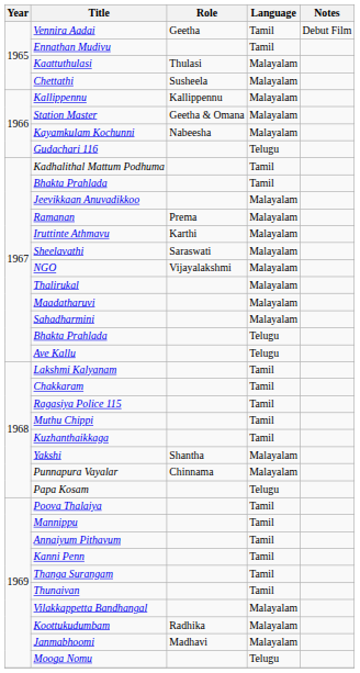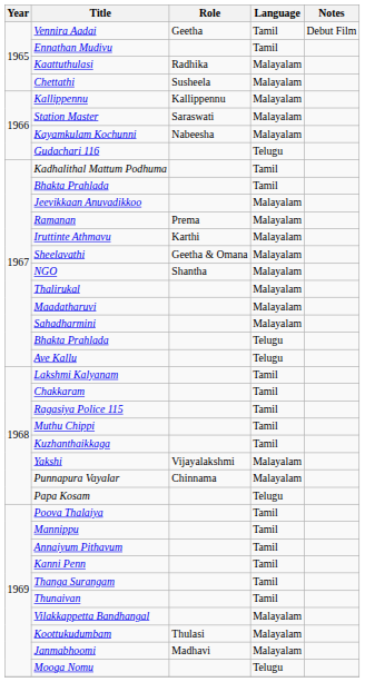 <table class="wikitable sortable">
 <tr>
 <th>Year</th>
 <th>Title</th>
 <th>Role</th>
 <th>Language</th>
 <th>Notes</th>
 </tr>
 <tr>
 <td rowspan="4">1965</td>
 <td><em><a href='#'>Vennira Aadai</a></em></td>
 <td>Geetha</td>
 <td>Tamil</td>
 <td>Debut Film</td>
 </tr>
 <tr>
 <td><em><a href='#'>Ennathan Mudivu</a></em></td>
 <td></td>
 <td>Tamil</td>
 <td></td>
 </tr>
 <tr>
 <td><em><a href='#'>Kaattuthulasi</a></em></td>
-<td>Thulasi</td>
+<td>Radhika</td>
 <td>Malayalam</td>
 <td></td>
 </tr>
 <tr>
 <td><em><a href='#'>Chettathi</a></em></td>
 <td>Susheela</td>
 <td>Malayalam</td>
 <td></td>
 </tr>
 <tr>
 <td rowspan="4">1966</td>
 <td><em><a href='#'>Kallippennu</a></em></td>
 <td>Kallippennu</td>
 <td>Malayalam</td>
 <td></td>
 </tr>
 <tr>
 <td><em><a href='#'>Station Master</a></em></td>
-<td>Geetha & Omana</td>
+<td>Saraswati</td>
 <td>Malayalam</td>
 <td></td>
 </tr>
 <tr>
 <td><em><a href='#'>Kayamkulam Kochunni</a></em></td>
 <td>Nabeesha</td>
 <td>Malayalam</td>
 <td></td>
 </tr>
 <tr>
 <td><em><a href='#'>Gudachari 116</a></em></td>
 <td></td>
 <td>Telugu</td>
 <td></td>
 </tr>
 <tr>
 <td rowspan="12">1967</td>
 <td><em>Kadhalithal Mattum Podhuma</em></td>
 <td></td>
 <td>Tamil</td>
 <td></td>
 </tr>
 <tr>
 <td><em><a href='#'>Bhakta Prahlada</a></em></td>
 <td></td>
 <td>Tamil</td>
 <td></td>
 </tr>
 <tr>
 <td><em><a href='#'>Jeevikkaan Anuvadikkoo</a></em></td>
 <td></td>
 <td>Malayalam</td>
 <td></td>
 </tr>
 <tr>
 <td><em><a href='#'>Ramanan</a></em></td>
 <td>Prema</td>
 <td>Malayalam</td>
 <td></td>
 </tr>
 <tr>
 <td><em><a href='#'>Iruttinte Athmavu</a></em></td>
 <td>Karthi</td>
 <td>Malayalam</td>
 <td></td>
 </tr>
 <tr>
 <td><em><a href='#'>Sheelavathi</a></em></td>
-<td>Saraswati</td>
+<td>Geetha & Omana</td>
 <td>Malayalam</td>
 <td></td>
 </tr>
 <tr>
 <td><em><a href='#'>NGO</a></em></td>
-<td>Vijayalakshmi</td>
+<td>Shantha</td>
 <td>Malayalam</td>
 <td></td>
 </tr>
 <tr>
 <td><em><a href='#'>Thalirukal</a></em></td>
 <td></td>
 <td>Malayalam</td>
 <td></td>
 </tr>
 <tr>
 <td><em><a href='#'>Maadatharuvi</a></em></td>
 <td></td>
 <td>Malayalam</td>
 <td></td>
 </tr>
 <tr>
 <td><em><a href='#'>Sahadharmini</a></em></td>
 <td></td>
 <td>Malayalam</td>
 <td></td>
 </tr>
 <tr>
 <td><em><a href='#'>Bhakta Prahlada</a></em></td>
 <td></td>
 <td>Telugu</td>
 <td></td>
 </tr>
 <tr>
 <td><em><a href='#'>Ave Kallu</a></em></td>
 <td></td>
 <td>Telugu</td>
 <td></td>
 </tr>
 <tr>
 <td rowspan="8">1968</td>
 <td><em><a href='#'>Lakshmi Kalyanam</a></em></td>
 <td></td>
 <td>Tamil</td>
 <td></td>
 </tr>
 <tr>
 <td><em><a href='#'>Chakkaram</a></em></td>
 <td></td>
 <td>Tamil</td>
 <td></td>
 </tr>
 <tr>
 <td><em><a href='#'>Ragasiya Police 115</a></em></td>
 <td></td>
 <td>Tamil</td>
 <td></td>
 </tr>
 <tr>
 <td><em><a href='#'>Muthu Chippi</a></em></td>
 <td></td>
 <td>Tamil</td>
 <td></td>
 </tr>
 <tr>
 <td><em><a href='#'>Kuzhanthaikkaga</a></em></td>
 <td></td>
 <td>Tamil</td>
 <td></td>
 </tr>
 <tr>
 <td><em><a href='#'>Yakshi</a></em></td>
-<td>Shantha</td>
+<td>Vijayalakshmi</td>
 <td>Malayalam</td>
 <td></td>
 </tr>
 <tr>
 <td><em>Punnapura Vayalar</em></td>
 <td>Chinnama</td>
 <td>Malayalam</td>
 <td></td>
 </tr>
 <tr>
 <td><em>Papa Kosam</em></td>
 <td></td>
 <td>Telugu</td>
 <td></td>
 </tr>
 <tr>
 <td rowspan="10">1969</td>
 <td><em><a href='#'>Poova Thalaiya</a></em></td>
 <td></td>
 <td>Tamil</td>
 <td></td>
 </tr>
 <tr>
 <td><em><a href='#'>Mannippu</a></em></td>
 <td></td>
 <td>Tamil</td>
 <td></td>
 </tr>
 <tr>
 <td><em><a href='#'>Annaiyum Pithavum</a></em></td>
 <td></td>
 <td>Tamil</td>
 <td></td>
 </tr>
 <tr>
 <td><em><a href='#'>Kanni Penn</a></em></td>
 <td></td>
 <td>Tamil</td>
 <td></td>
 </tr>
 <tr>
 <td><em><a href='#'>Thanga Surangam</a></em></td>
 <td></td>
 <td>Tamil</td>
 <td></td>
 </tr>
 <tr>
 <td><em><a href='#'>Thunaivan</a></em></td>
 <td></td>
 <td>Tamil</td>
 <td></td>
 </tr>
 <tr>
 <td><em><a href='#'>Vilakkappetta Bandhangal</a></em></td>
 <td></td>
 <td>Malayalam</td>
 <td></td>
 </tr>
 <tr>
 <td><em><a href='#'>Koottukudumbam </a></em></td>
-<td>Radhika</td>
+<td>Thulasi</td>
 <td>Malayalam</td>
 <td></td>
 </tr>
 <tr>
 <td><em><a href='#'>Janmabhoomi</a></em></td>
 <td>Madhavi</td>
 <td>Malayalam</td>
 <td></td>
 </tr>
 <tr>
 <td><em><a href='#'>Mooga Nomu</a></em></td>
 <td></td>
 <td>Telugu</td>
 <td></td>
 </tr>
 <tr>
 </tr>
 </table>
